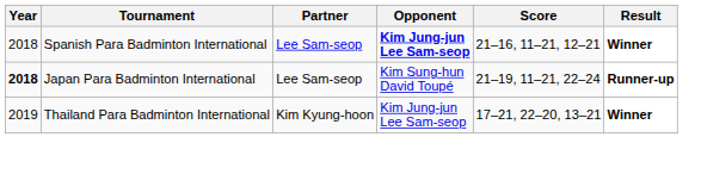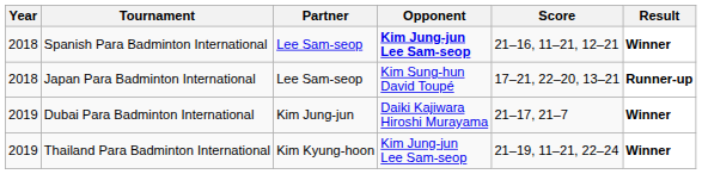 <table class="sortable wikitable" style="font-size: 90%;">
 <tr>
 <th>Year</th>
 <th>Tournament</th>
 <th>Partner</th>
 <th>Opponent</th>
 <th>Score</th>
 <th>Result</th>
 </tr>
 <tr>
 <td align="center">2018</td>
 <td align="left">Spanish Para Badminton International</td>
 <td> <a href='#'>Lee Sam-seop</a></td>
 <td align="left"><strong> <a href='#'>Kim Jung-jun</a><br> <a href='#'>Lee Sam-seop</a></strong></td>
 <td align="left">21–16, 11–21, 12–21</td>
 <td style="text-align:left; background:white"> <strong>Winner</strong></td>
 </tr>
 <tr>
-<td align="center"><strong>2018</strong></td>
+<td align="center">2018</td>
 <td align="left">Japan Para Badminton International</td>
 <td> Lee Sam-seop</td>
 <td align="left"> <a href='#'>Kim Sung-hun</a><br> <a href='#'>David Toupé</a></td>
-<td align="left">21–19, 11–21, 22–24</td>
+<td align="left">17–21, 22–20, 13–21</td>
 <td style="text-align:left; background:white"> <strong>Runner-up</strong></td>
+</tr>
+<tr>
+<td align="center">2019</td>
+<td align="left">Dubai Para Badminton International</td>
+<td> Kim Jung-jun</td>
+<td align="left"> <a href='#'>Daiki Kajiwara</a><br> <a href='#'>Hiroshi Murayama</a></td>
+<td align="left">21–17, 21–7</td>
+<td style="text-align:left; background:white"> <strong>Winner</strong></td>
 </tr>
 <tr>
 <td align="center">2019</td>
 <td align="left">Thailand Para Badminton International</td>
 <td> Kim Kyung-hoon</td>
 <td align="left"> <a href='#'>Kim Jung-jun</a><br> <a href='#'>Lee Sam-seop</a></td>
-<td align="left">17–21, 22–20, 13–21</td>
+<td align="left">21–19, 11–21, 22–24</td>
 <td style="text-align:left; background:white"> <strong>Winner</strong></td>
 </tr>
 </table>
